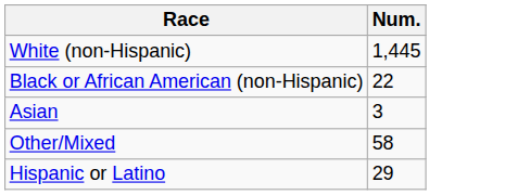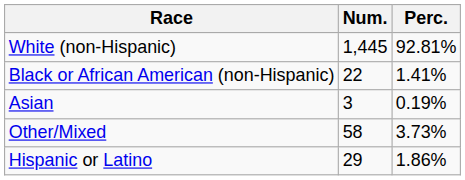 <table class="wikitable">
 <tr>
 <th>Race</th>
 <th>Num.</th>
+<th>Perc.</th>
 </tr>
 <tr>
 <td><a href='#'>White</a> (non-Hispanic)</td>
 <td>1,445</td>
+<td>92.81%</td>
 </tr>
 <tr>
 <td><a href='#'>Black or African American</a> (non-Hispanic)</td>
 <td>22</td>
+<td>1.41%</td>
 </tr>
 <tr>
 <td><a href='#'>Asian</a></td>
 <td>3</td>
+<td>0.19%</td>
 </tr>
 <tr>
 <td><a href='#'>Other/Mixed</a></td>
 <td>58</td>
+<td>3.73%</td>
 </tr>
 <tr>
 <td><a href='#'>Hispanic</a> or <a href='#'>Latino</a></td>
 <td>29</td>
+<td>1.86%</td>
 </tr>
 </table>
